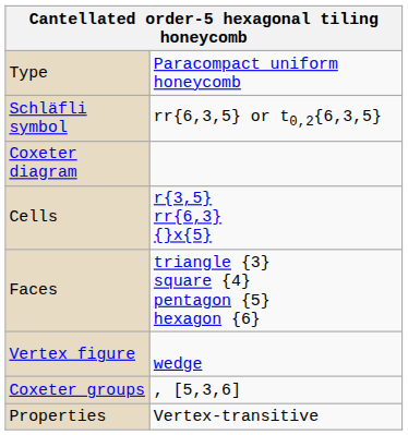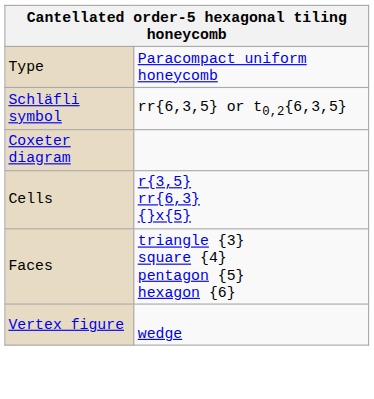 <table class="wikitable" align="right" style="margin-left:10px" width="320">
 <tr>
 <th bgcolor=#e7dcc3 colspan=2>Cantellated order-5 hexagonal tiling honeycomb</th>
 </tr>
 <tr>
 <td bgcolor=#e7dcc3>Type</td>
 <td><a href='#'>Paracompact uniform honeycomb</a></td>
 </tr>
 <tr>
 <td bgcolor=#e7dcc3><a href='#'>Schläfli symbol</a></td>
 <td>rr{6,3,5} or t<sub>0,2</sub>{6,3,5}</td>
 </tr>
 <tr>
 <td bgcolor=#e7dcc3><a href='#'>Coxeter diagram</a></td>
 <td></td>
 </tr>
 <tr>
 <td bgcolor=#e7dcc3>Cells</td>
 <td><a href='#'>r{3,5}</a> <br><a href='#'>rr{6,3}</a> <br><a href='#'>{}x{5}</a> </td>
 </tr>
 <tr>
 <td bgcolor=#e7dcc3>Faces</td>
 <td><a href='#'>triangle</a> {3}<br><a href='#'>square</a> {4}<br><a href='#'>pentagon</a> {5}<br><a href='#'>hexagon</a> {6}</td>
 </tr>
 <tr>
 <td bgcolor=#e7dcc3><a href='#'>Vertex figure</a></td>
 <td><br><a href='#'>wedge</a></td>
 </tr>
-<tr>
-<td bgcolor=#e7dcc3><a href='#'>Coxeter groups</a></td>
-<td>, [5,3,6]</td>
-</tr>
-<tr>
-<td bgcolor=#e7dcc3>Properties</td>
-<td>Vertex-transitive</td>
-</tr>
 </table>
